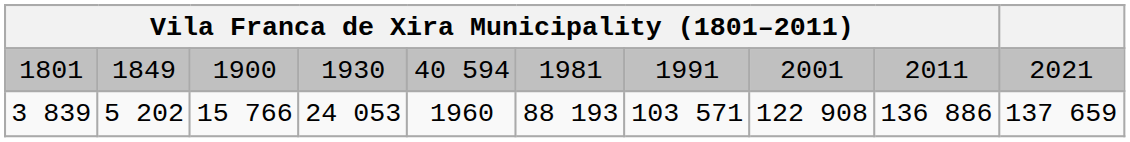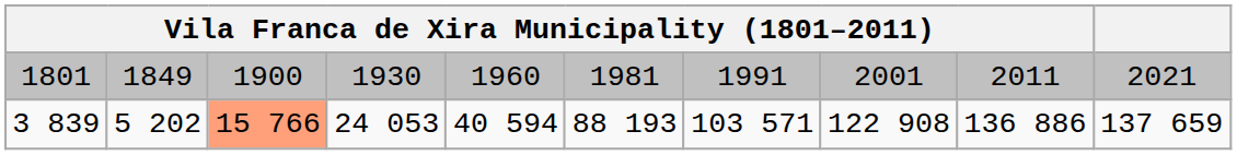 <table class="wikitable">
 <tr>
 <th colspan="9">Vila Franca de Xira Municipality (1801–2011)</th>
 <th></th>
 </tr>
 <tr bgcolor="#C0C0C0">
 <td align="center">1801</td>
 <td align="center">1849</td>
 <td align="center">1900</td>
 <td align="center">1930</td>
-<td align="center">40 594</td>
+<td align="center">1960</td>
 <td align="center">1981</td>
 <td align="center">1991</td>
 <td align="center">2001</td>
 <td align="center">2011</td>
 <td align="center">2021</td>
 </tr>
 <tr>
 <td align="center">3 839</td>
 <td align="center">5 202</td>
-<td align="center">15 766</td>
+<td align="center" style="background: lightsalmon;">15 766</td>
 <td align="center">24 053</td>
-<td align="center">1960</td>
+<td align="center">40 594</td>
 <td align="center">88 193</td>
 <td align="center">103 571</td>
 <td align="center">122 908</td>
 <td align="center">136 886</td>
 <td align="center">137 659</td>
 </tr>
 </table>
